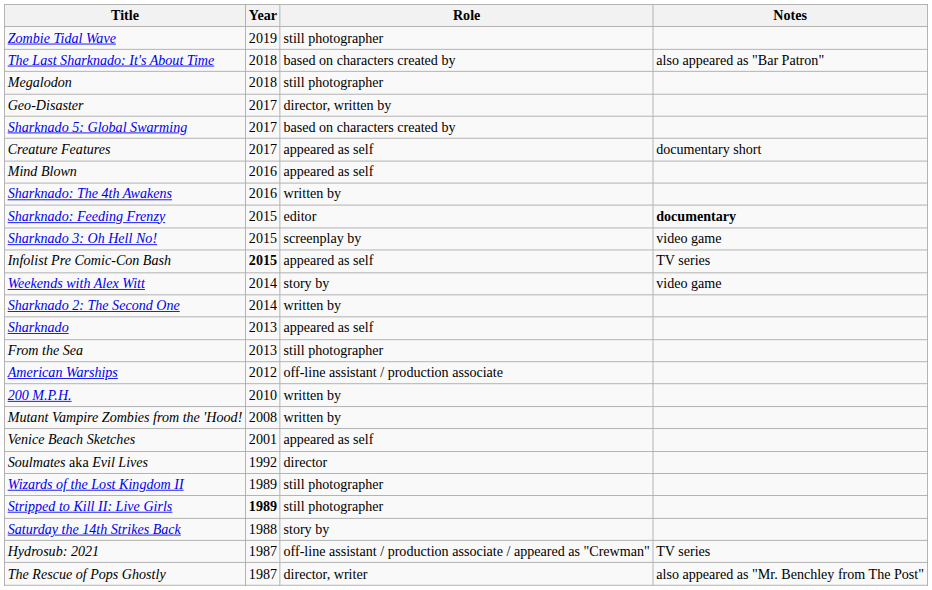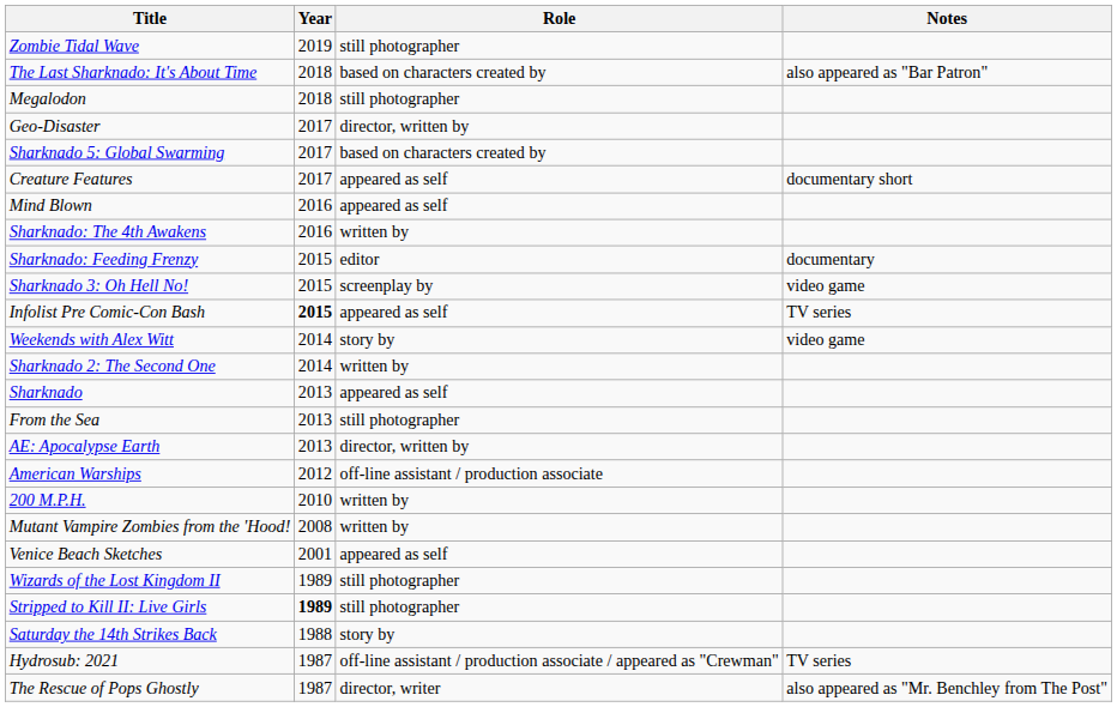 <table class="wikitable sortable">
 <tr>
 <th>Title</th>
 <th>Year</th>
 <th>Role</th>
 <th>Notes</th>
 </tr>
 <tr>
 <td><em><a href='#'>Zombie Tidal Wave</a></em></td>
 <td>2019</td>
 <td>still photographer</td>
 <td></td>
 </tr>
 <tr>
 <td><em><a href='#'>The Last Sharknado: It's About Time</a></em></td>
 <td>2018</td>
 <td>based on characters created by</td>
 <td>also appeared as "Bar Patron"</td>
 </tr>
 <tr>
 <td><em> Megalodon</em></td>
 <td>2018</td>
 <td>still photographer</td>
 <td></td>
 </tr>
 <tr>
 <td><em>Geo-Disaster</em></td>
 <td>2017</td>
 <td>director, written by</td>
 <td></td>
 </tr>
 <tr>
 <td><em><a href='#'>Sharknado 5: Global Swarming</a></em></td>
 <td>2017</td>
 <td>based on characters created by</td>
 <td></td>
 </tr>
 <tr>
 <td><em>Creature Features</em></td>
 <td>2017</td>
 <td>appeared as self</td>
 <td>documentary short</td>
 </tr>
 <tr>
 <td><em>Mind Blown</em></td>
 <td>2016</td>
 <td>appeared as self</td>
 <td></td>
 </tr>
 <tr>
 <td><em><a href='#'>Sharknado: The 4th Awakens</a></em></td>
 <td>2016</td>
 <td>written by</td>
 <td></td>
 </tr>
 <tr>
 <td><em><a href='#'>Sharknado: Feeding Frenzy</a></em></td>
 <td>2015</td>
 <td>editor</td>
-<td><strong>documentary</strong></td>
+<td>documentary</td>
 </tr>
 <tr>
 <td><em><a href='#'>Sharknado 3: Oh Hell No!</a></em></td>
 <td>2015</td>
 <td>screenplay by</td>
 <td>video game</td>
 </tr>
 <tr>
 <td><em>Infolist Pre Comic-Con Bash</em></td>
 <td><strong>2015</strong></td>
 <td>appeared as self</td>
 <td>TV series</td>
 </tr>
 <tr>
 <td><em><a href='#'>Weekends with Alex Witt</a></em></td>
 <td>2014</td>
 <td>story by</td>
 <td>video game</td>
 </tr>
 <tr>
 <td><em><a href='#'>Sharknado 2: The Second One</a></em></td>
 <td>2014</td>
 <td>written by</td>
 <td></td>
 </tr>
 <tr>
 <td><em><a href='#'>Sharknado</a></em></td>
 <td>2013</td>
 <td>appeared as self</td>
 <td></td>
 </tr>
 <tr>
 <td><em>From the Sea</em></td>
 <td>2013</td>
 <td>still photographer</td>
 <td></td>
 </tr>
 <tr>
+<td><em><a href='#'>AE: Apocalypse Earth</a></em></td>
+<td>2013</td>
+<td>director, written by</td>
+<td></td>
+</tr>
+<tr>
 <td><em><a href='#'>American Warships</a></em></td>
 <td>2012</td>
 <td>off-line assistant / production associate</td>
 <td></td>
 </tr>
 <tr>
 <td><em><a href='#'>200 M.P.H.</a></em></td>
 <td>2010</td>
 <td>written by</td>
 <td></td>
 </tr>
 <tr>
 <td><em>Mutant Vampire Zombies from the 'Hood!</em></td>
 <td>2008</td>
 <td>written by</td>
 <td></td>
 </tr>
 <tr>
 <td><em>Venice Beach Sketches</em></td>
 <td>2001</td>
 <td>appeared as self</td>
-<td></td>
-</tr>
-<tr>
-<td><em>Soulmates</em> aka <em>Evil Lives</em></td>
-<td>1992</td>
-<td>director</td>
 <td></td>
 </tr>
 <tr>
 <td><em><a href='#'>Wizards of the Lost Kingdom II</a></em></td>
 <td>1989</td>
 <td>still photographer</td>
 <td></td>
 </tr>
 <tr>
 <td><em><a href='#'>Stripped to Kill II: Live Girls</a></em></td>
 <td><strong>1989</strong></td>
 <td>still photographer</td>
 <td></td>
 </tr>
 <tr>
 <td><em><a href='#'>Saturday the 14th Strikes Back</a></em></td>
 <td>1988</td>
 <td>story by</td>
 <td></td>
 </tr>
 <tr>
 <td><em>Hydrosub: 2021</em></td>
 <td>1987</td>
 <td>off-line assistant / production associate / appeared as "Crewman"</td>
 <td>TV series</td>
 </tr>
 <tr>
 <td><em>The Rescue of Pops Ghostly</em></td>
 <td>1987</td>
 <td>director, writer</td>
 <td>also appeared as "Mr. Benchley from The Post"</td>
 </tr>
 </table>
